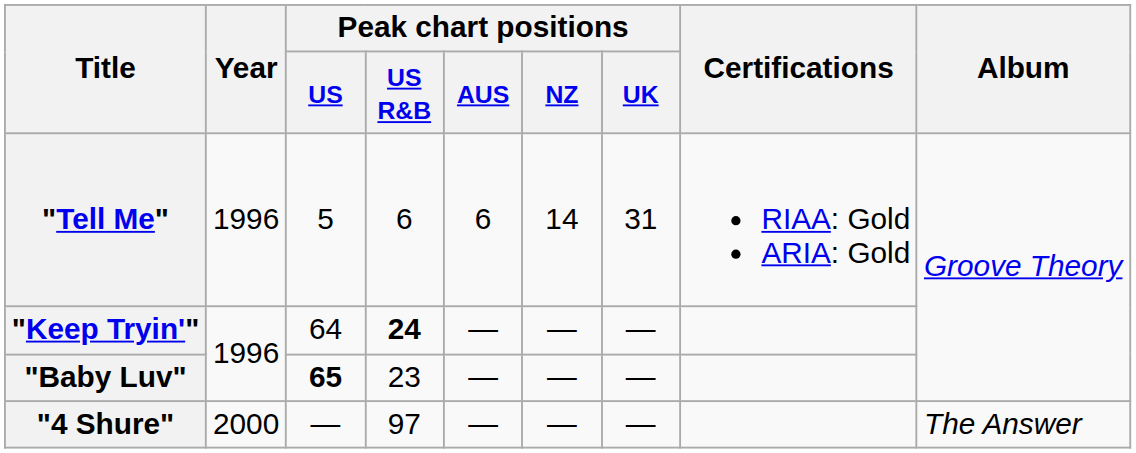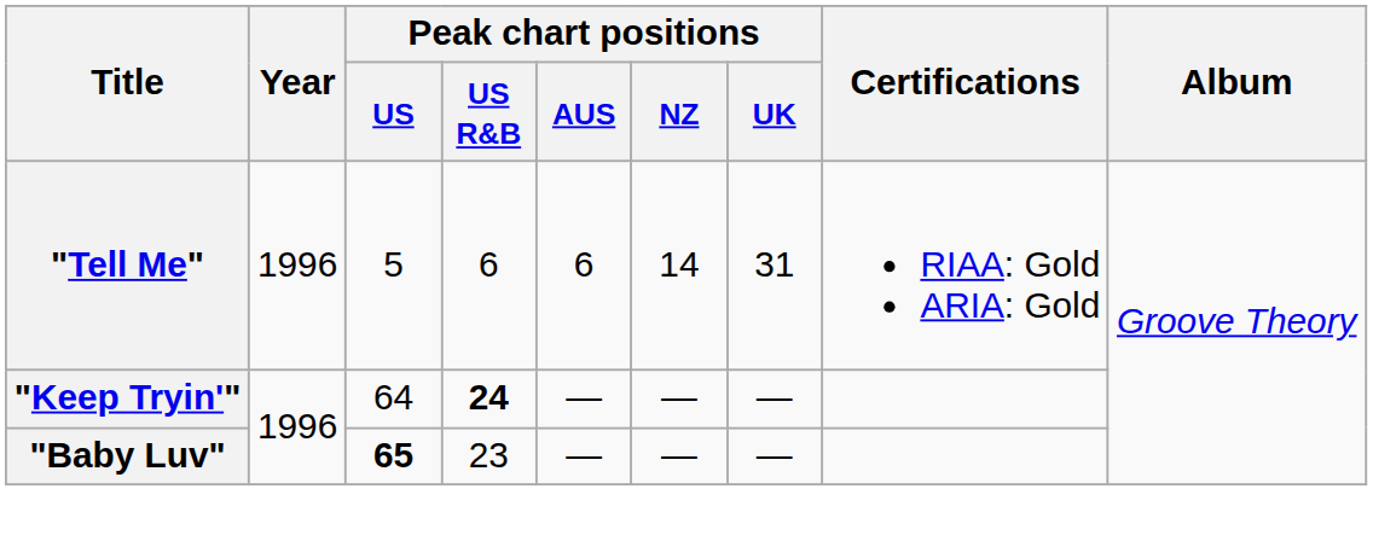 <table class="wikitable plainrowheaders" style="text-align:center;">
 <tr>
 <th rowspan="2">Title</th>
 <th rowspan="2">Year</th>
 <th colspan="5">Peak chart positions</th>
 <th rowspan="2">Certifications</th>
 <th rowspan="2">Album</th>
 </tr>
 <tr>
 <th width="35"><small><a href='#'>US</a></small><br></th>
 <th width="35"><small><a href='#'>US<br>R&B</a></small><br></th>
 <th width="35"><small><a href='#'>AUS</a></small><br></th>
 <th width="35"><small><a href='#'>NZ</a></small><br></th>
 <th width="35"><small><a href='#'>UK</a></small><br></th>
 </tr>
 <tr>
 <th scope="row">"<a href='#'>Tell Me</a>"</th>
 <td>1996</td>
 <td>5</td>
 <td>6</td>
 <td>6</td>
 <td>14</td>
 <td>31</td>
 <td align="left"><br><ul><li><a href='#'>RIAA</a>: Gold</li><li><a href='#'>ARIA</a>: Gold</li></ul></td>
 <td align="left" rowspan="3"><em><a href='#'>Groove Theory</a></em></td>
 </tr>
 <tr>
 <th scope="row">"<a href='#'>Keep Tryin'</a>"</th>
 <td rowspan="2">1996</td>
 <td>64</td>
 <td><strong>24</strong></td>
 <td>—</td>
 <td>—</td>
 <td>—</td>
 <td></td>
 </tr>
 <tr>
 <th scope="row">"Baby Luv"</th>
 <td><strong>65</strong></td>
 <td>23</td>
 <td>—</td>
 <td>—</td>
 <td>—</td>
 <td></td>
 </tr>
-<tr>
-<th scope="row">"4 Shure"</th>
-<td>2000</td>
-<td>—</td>
-<td>97</td>
-<td>—</td>
-<td>—</td>
-<td>—</td>
-<td></td>
-<td align="left"><em>The Answer</em></td>
-</tr>
 </table>
